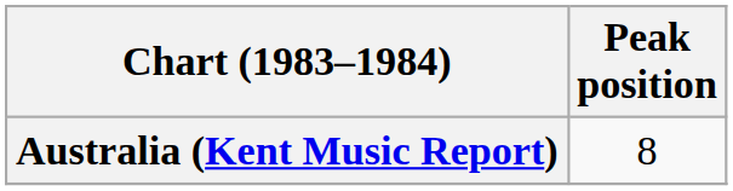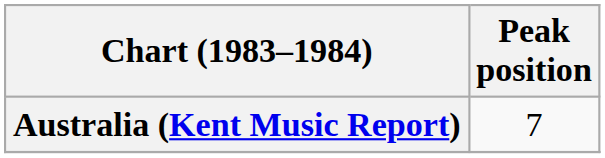 <table class="wikitable sortable plainrowheaders" style="text-align:center">
 <tr>
 <th>Chart (1983–1984)</th>
 <th>Peak<br>position</th>
 </tr>
 <tr>
 <th scope="row">Australia (<a href='#'>Kent Music Report</a>)</th>
-<td>8</td>
+<td>7</td>
 </tr>
 <tr>
 </tr>
 </table>
